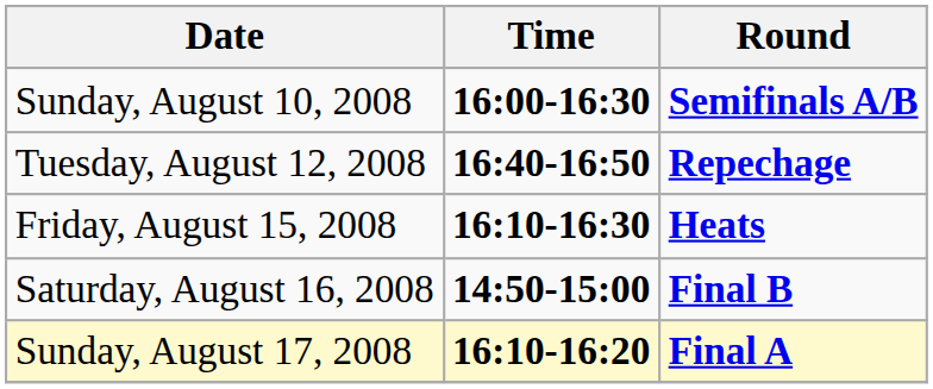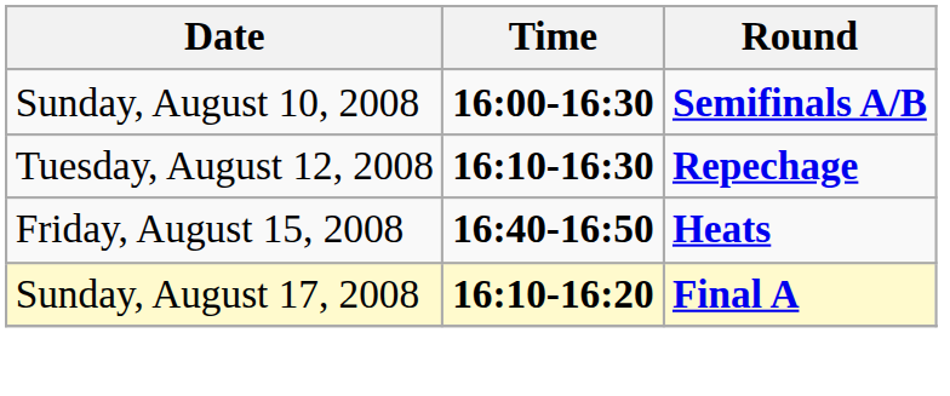 <table class="wikitable">
 <tr>
 <th>Date</th>
 <th>Time</th>
 <th>Round</th>
 </tr>
 <tr>
 <td>Sunday, August 10, 2008</td>
 <td><strong>16:00-16:30</strong></td>
 <td><strong> <a href='#'>Semifinals A/B</a></strong></td>
 </tr>
 <tr>
 <td>Tuesday, August 12, 2008</td>
-<td><strong>16:40-16:50</strong></td>
+<td><strong>16:10-16:30</strong></td>
 <td><strong> <a href='#'>Repechage</a></strong></td>
 </tr>
 <tr>
 <td>Friday, August 15, 2008</td>
-<td><strong>16:10-16:30</strong></td>
+<td><strong>16:40-16:50</strong></td>
 <td><strong><a href='#'>Heats</a></strong></td>
-</tr>
-<tr>
-<td>Saturday, August 16, 2008</td>
-<td><strong>14:50-15:00</strong></td>
-<td><strong>  <a href='#'>Final B</a></strong></td>
 </tr>
 <tr>
 <td style=background:lemonchiffon>Sunday, August 17, 2008</td>
 <td style=background:lemonchiffon><strong>16:10-16:20  </strong></td>
 <td style=background:lemonchiffon><strong>  <a href='#'>Final A</a></strong></td>
 </tr>
 <tr>
 </tr>
 </table>
